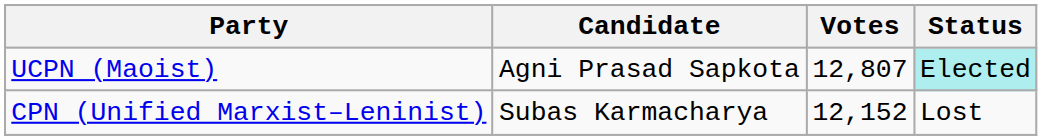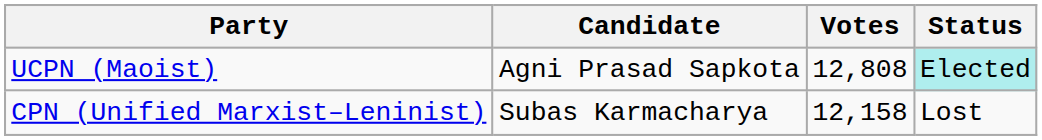 <table class="wikitable">
 <tr>
 <th>Party</th>
 <th>Candidate</th>
 <th>Votes</th>
 <th>Status</th>
 </tr>
 <tr>
 <td><a href='#'>UCPN (Maoist)</a></td>
 <td>Agni Prasad Sapkota</td>
-<td>12,807</td>
+<td>12,808</td>
 <td style="background: paleturquoise;">Elected</td>
 </tr>
 <tr>
 <td><a href='#'>CPN (Unified Marxist–Leninist)</a></td>
 <td>Subas Karmacharya</td>
-<td>12,152</td>
+<td>12,158</td>
 <td>Lost</td>
 </tr>
 </table>
